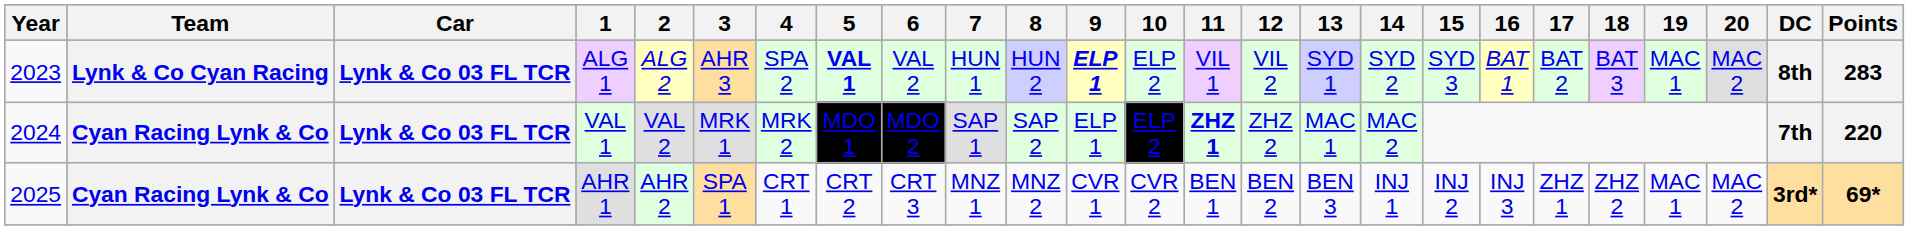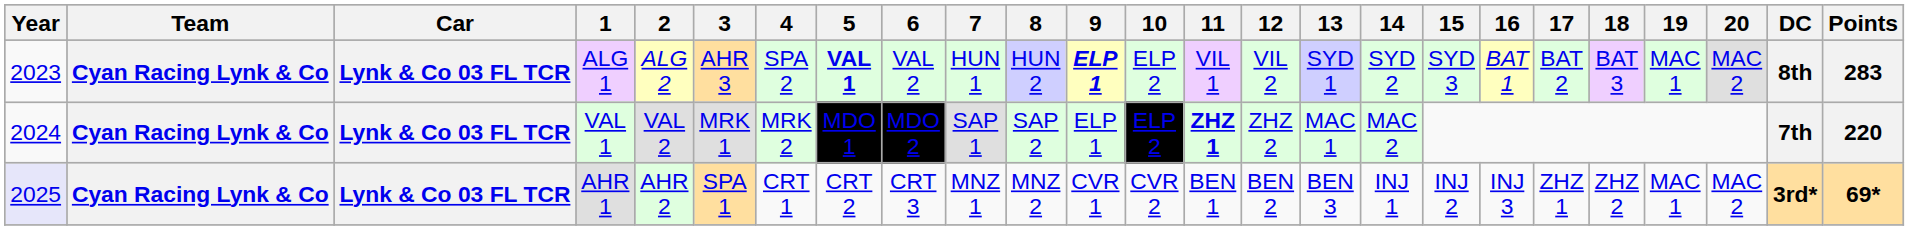 <table class="wikitable" style="text-align:center; font-size:85%">
 <tr>
 <th>Year</th>
 <th>Team</th>
 <th>Car</th>
 <th>1</th>
 <th>2</th>
 <th>3</th>
 <th>4</th>
 <th>5</th>
 <th>6</th>
 <th>7</th>
 <th>8</th>
 <th>9</th>
 <th>10</th>
 <th>11</th>
 <th>12</th>
 <th>13</th>
 <th>14</th>
 <th>15</th>
 <th>16</th>
 <th>17</th>
 <th>18</th>
 <th>19</th>
 <th>20</th>
 <th>DC</th>
 <th>Points</th>
 </tr>
 <tr>
 <td><a href='#'>2023</a></td>
-<th><a href='#'>Lynk & Co Cyan Racing</a></th>
+<th nowrap><a href='#'>Cyan Racing Lynk & Co</a></th>
 <th nowrap><a href='#'>Lynk & Co 03 FL TCR</a></th>
 <td style="background:#EFCFFF;"><a href='#'>ALG<br>1</a><br></td>
 <td style="background:#FFFFBF;"><em><a href='#'>ALG<br>2</a></em><br></td>
 <td style="background:#FFDF9F;"><a href='#'>AHR<br>3</a><br></td>
 <td style="background:#DFFFDF;"><a href='#'>SPA<br>2</a><br></td>
 <td style="background:#DFFFDF;"><strong><a href='#'>VAL<br>1</a><br></strong></td>
 <td style="background:#DFFFDF;"><a href='#'>VAL<br>2</a><br></td>
 <td style="background:#DFFFDF;"><a href='#'>HUN<br>1</a><br></td>
 <td style="background:#CFCFFF;"><a href='#'>HUN<br>2</a><br></td>
 <td style="background:#FFFFBF;"><strong><em><a href='#'>ELP<br>1</a></em></strong><br></td>
 <td style="background:#DFFFDF;"><a href='#'>ELP<br>2</a><br></td>
 <td style="background:#EFCFFF;"><a href='#'>VIL<br>1</a><br></td>
 <td style="background:#DFFFDF;"><a href='#'>VIL<br>2</a><br></td>
 <td style="background:#CFCFFF;"><a href='#'>SYD<br>1</a><br></td>
 <td style="background:#DFFFDF;"><a href='#'>SYD<br>2</a><br></td>
 <td style="background:#DFFFDF;"><a href='#'>SYD<br>3</a><br></td>
 <td style="background:#FFFFBF;"><em><a href='#'>BAT<br>1</a></em><br></td>
 <td style="background:#DFFFDF;"><a href='#'>BAT<br>2</a><br></td>
 <td style="background:#EFCFFF;"><a href='#'>BAT<br>3</a><br></td>
 <td style="background:#DFFFDF;"><a href='#'>MAC<br>1</a><br></td>
 <td style="background:#DFDFDF;"><a href='#'>MAC<br>2</a><br></td>
 <th>8th</th>
 <th>283</th>
 </tr>
 <tr>
 <td><a href='#'>2024</a></td>
 <th nowrap><a href='#'>Cyan Racing Lynk & Co</a></th>
 <th nowrap><a href='#'>Lynk & Co 03 FL TCR</a></th>
 <td style="background:#DFFFDF;"><a href='#'>VAL<br>1</a><br></td>
 <td style="background:#DFDFDF;"><a href='#'>VAL<br>2</a><br></td>
 <td style="background:#DFDFDF;"><a href='#'>MRK<br>1</a><br></td>
 <td style="background:#DFFFDF;"><a href='#'>MRK<br>2</a><br></td>
 <td style="background:#000000; color:white"><a href='#'><span>MDO<br>1</span></a><br></td>
 <td style="background:#000000; color:white"><a href='#'><span>MDO<br>2</span></a><br></td>
 <td style="background:#DFDFDF;"><a href='#'>SAP<br>1</a><br></td>
 <td style="background:#DFFFDF;"><a href='#'>SAP<br>2</a><br></td>
 <td style="background:#DFFFDF;"><a href='#'>ELP<br>1</a><br></td>
 <td style="background:#000000; color:white"><a href='#'><span>ELP<br>2</span></a><br></td>
 <td style="background:#DFFFDF;"><strong><a href='#'>ZHZ<br>1</a></strong><br></td>
 <td style="background:#DFFFDF;"><a href='#'>ZHZ<br>2</a><br></td>
 <td style="background:#DFFFDF;"><a href='#'>MAC<br>1</a><br></td>
 <td style="background:#DFFFDF;"><a href='#'>MAC<br>2</a><br></td>
 <td colspan=6></td>
 <th>7th</th>
 <th>220</th>
 </tr>
 <tr>
-<td><a href='#'>2025</a></td>
+<td style="background: lavender;"><a href='#'>2025</a></td>
 <th nowrap><a href='#'>Cyan Racing Lynk & Co</a></th>
 <th><a href='#'>Lynk & Co 03 FL TCR</a></th>
 <td style="background:#DFDFDF;"><a href='#'>AHR<br>1</a><br></td>
 <td style="background:#DFFFDF;"><a href='#'>AHR<br>2</a><br></td>
 <td style="background:#FFDF9F;"><a href='#'>SPA<br>1</a><br></td>
 <td style="background:#;"><a href='#'>CRT<br>1</a><br></td>
 <td style="background:#;"><a href='#'>CRT<br>2</a><br></td>
 <td style="background:#;"><a href='#'>CRT<br>3</a><br></td>
 <td style="background:#;"><a href='#'>MNZ<br>1</a><br></td>
 <td style="background:#;"><a href='#'>MNZ<br>2</a><br></td>
 <td style="background:#;"><a href='#'>CVR<br>1</a><br></td>
 <td style="background:#;"><a href='#'>CVR<br>2</a><br></td>
 <td style="background:#;"><a href='#'>BEN<br>1</a><br></td>
 <td style="background:#;"><a href='#'>BEN<br>2</a><br></td>
 <td style="background:#;"><a href='#'>BEN<br>3</a><br></td>
 <td style="background:#;"><a href='#'>INJ<br>1</a><br></td>
 <td style="background:#;"><a href='#'>INJ<br>2</a><br></td>
 <td style="background:#;"><a href='#'>INJ<br>3</a><br></td>
 <td style="background:#;"><a href='#'>ZHZ<br>1</a><br></td>
 <td style="background:#;"><a href='#'>ZHZ<br>2</a><br></td>
 <td style="background:#;"><a href='#'>MAC<br>1</a><br></td>
 <td style="background:#;"><a href='#'>MAC<br>2</a><br></td>
 <th style="background:#FFDF9F;">3rd*</th>
 <th style="background:#FFDF9F;">69*</th>
 </tr>
 </table>
